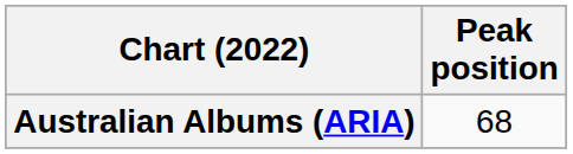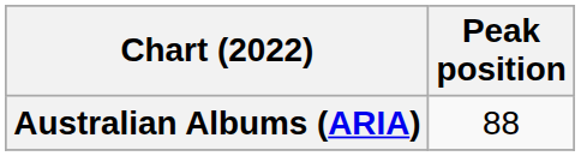 <table class="wikitable plainrowheaders" style="text-align:center">
 <tr>
 <th scope="col">Chart (2022)</th>
 <th scope="col">Peak<br>position</th>
 </tr>
 <tr>
 <th scope="row">Australian Albums (<a href='#'>ARIA</a>)</th>
-<td>68</td>
+<td>88</td>
 </tr>
 </table>
